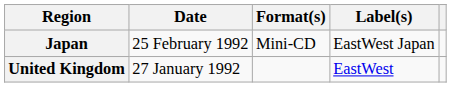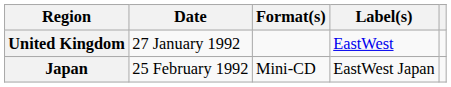 <table class="wikitable plainrowheaders">
 <tr>
 <th scope="col">Region</th>
 <th scope="col">Date</th>
 <th scope="col">Format(s)</th>
 <th scope="col">Label(s)</th>
 <th scope="col"></th>
 </tr>
 <tr>
+<th scope="row">United Kingdom</th>
+<td>27 January 1992</td>
+<td></td>
+<td><a href='#'>EastWest</a></td>
+<td></td>
+</tr>
+<tr>
 <th scope="row">Japan</th>
 <td>25 February 1992</td>
 <td>Mini-CD</td>
 <td>EastWest Japan</td>
 <td></td>
 </tr>
-<tr>
-<th scope="row">United Kingdom</th>
-<td>27 January 1992</td>
-<td></td>
-<td><a href='#'>EastWest</a></td>
-<td></td>
-</tr>
 </table>
